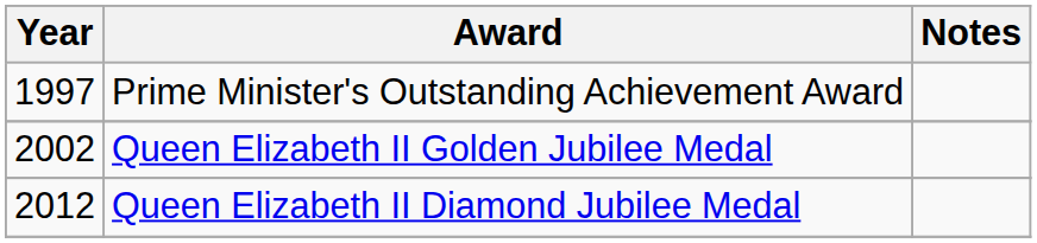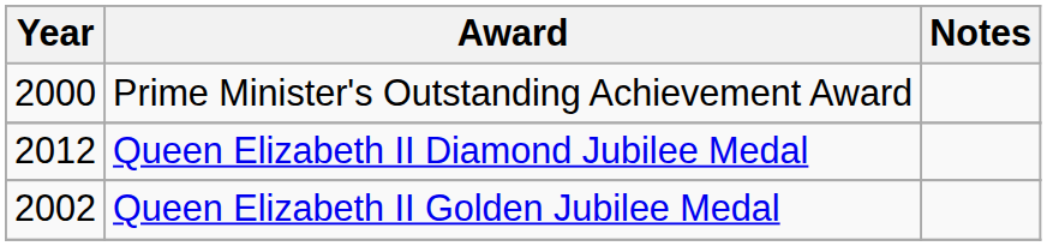 <table class="wikitable sortable">
 <tr>
 <th>Year</th>
 <th>Award</th>
 <th>Notes</th>
 </tr>
 <tr>
-<td>1997</td>
+<td>2000</td>
 <td>Prime Minister's Outstanding Achievement Award </td>
+<td></td>
+</tr>
+<tr>
+</tr>
+<tr>
+<td>2012</td>
+<td><a href='#'>Queen Elizabeth II Diamond Jubilee Medal</a></td>
 <td></td>
 </tr>
 <tr>
 </tr>
 <tr>
 <td>2002</td>
 <td><a href='#'>Queen Elizabeth II Golden Jubilee Medal</a></td>
 <td></td>
 </tr>
 <tr>
 </tr>
-<tr>
-<td>2012</td>
-<td><a href='#'>Queen Elizabeth II Diamond Jubilee Medal</a></td>
-<td></td>
-</tr>
-<tr>
-</tr>
 </table>
